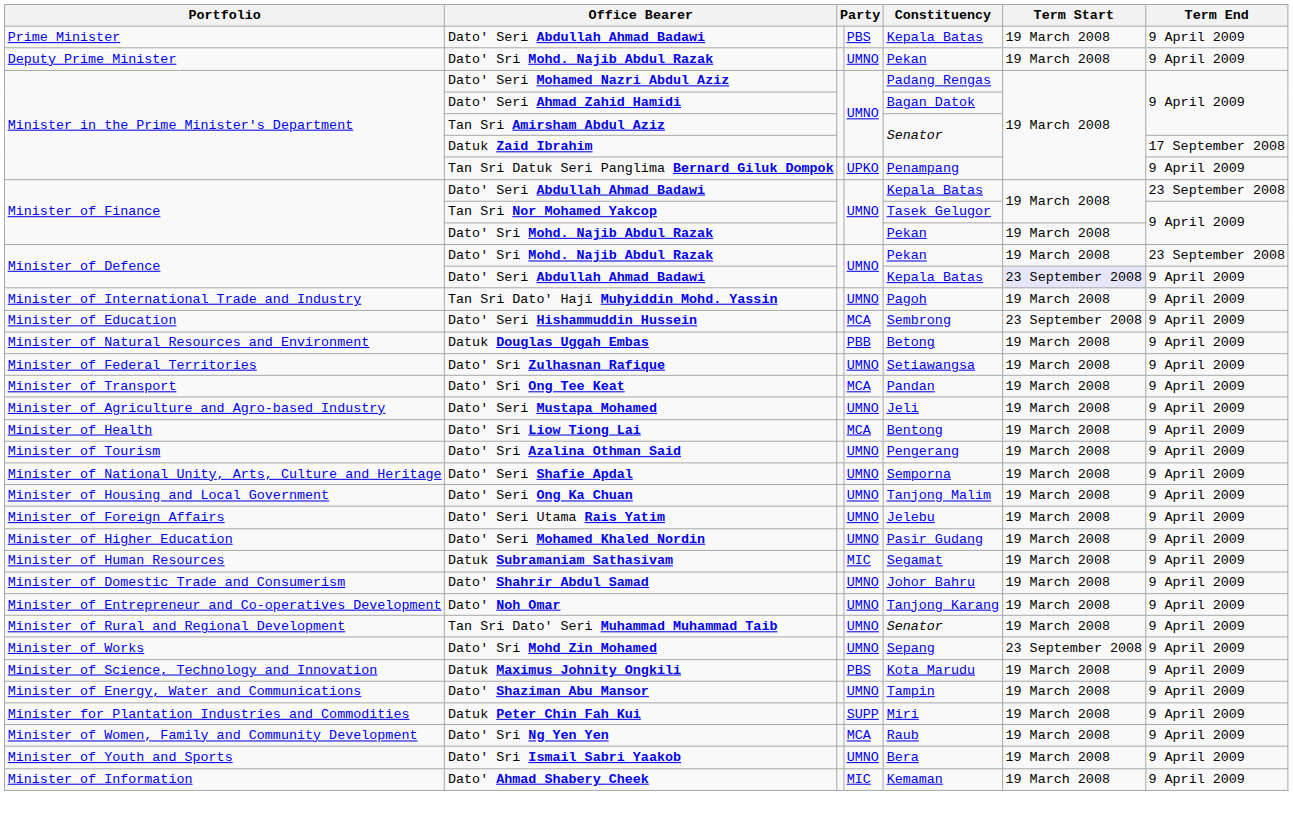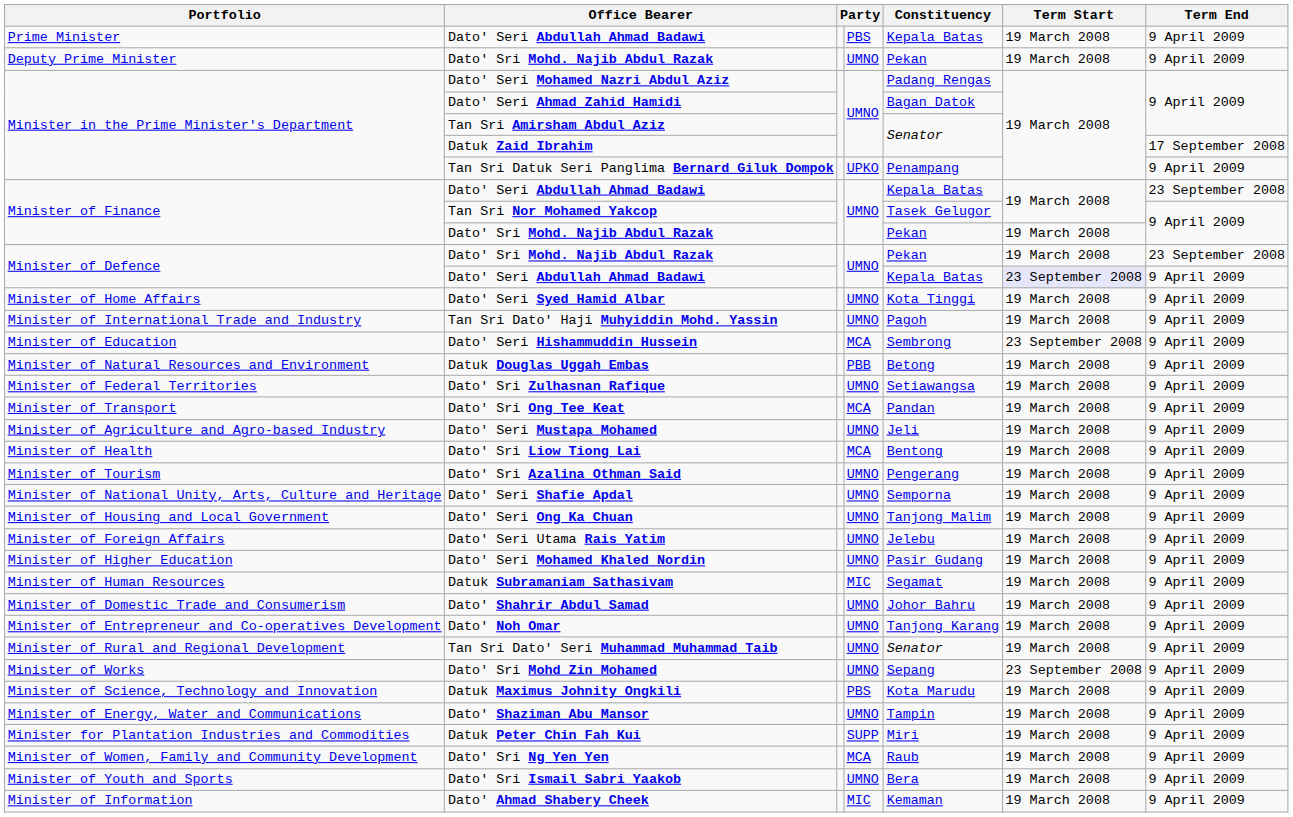 <table class="sortable wikitable">
 <tr>
 <th>Portfolio</th>
 <th>Office Bearer</th>
 <th colspan=2>Party</th>
 <th>Constituency</th>
 <th>Term Start</th>
 <th>Term End</th>
 </tr>
 <tr>
 <td><a href='#'>Prime Minister</a></td>
 <td>Dato' Seri <strong><a href='#'>Abdullah Ahmad Badawi</a></strong> </td>
 <td bgcolor=></td>
 <td><a href='#'>PBS</a></td>
 <td><a href='#'>Kepala Batas</a></td>
 <td>19 March 2008</td>
 <td>9 April 2009</td>
 </tr>
 <tr>
 <td><a href='#'>Deputy Prime Minister</a></td>
 <td>Dato' Sri <strong><a href='#'>Mohd. Najib Abdul Razak</a></strong> </td>
 <td bgcolor=></td>
 <td><a href='#'>UMNO</a></td>
 <td><a href='#'>Pekan</a></td>
 <td>19 March 2008</td>
 <td>9 April 2009</td>
 </tr>
 <tr>
 <td rowspan=5><a href='#'>Minister in the Prime Minister's Department</a></td>
 <td>Dato' Seri <strong><a href='#'>Mohamed Nazri Abdul Aziz</a></strong> </td>
 <td rowspan=4 bgcolor=></td>
 <td rowspan=4><a href='#'>UMNO</a></td>
 <td><a href='#'>Padang Rengas</a></td>
 <td rowspan=5>19 March 2008</td>
 <td rowspan=3>9 April 2009</td>
 </tr>
 <tr>
 <td>Dato' Seri <strong><a href='#'>Ahmad Zahid Hamidi</a></strong> </td>
 <td><a href='#'>Bagan Datok</a></td>
 </tr>
 <tr>
 <td>Tan Sri <strong><a href='#'>Amirsham Abdul Aziz</a></strong></td>
 <td rowspan=2><em>Senator</em></td>
 </tr>
 <tr>
 <td>Datuk <strong><a href='#'>Zaid Ibrahim</a></strong></td>
 <td>17 September 2008</td>
 </tr>
 <tr>
 <td>Tan Sri Datuk Seri Panglima <strong><a href='#'>Bernard Giluk Dompok</a></strong> </td>
 <td bgcolor=></td>
 <td><a href='#'>UPKO</a></td>
 <td><a href='#'>Penampang</a></td>
 <td>9 April 2009</td>
 </tr>
 <tr>
 <td rowspan=3><a href='#'>Minister of Finance</a></td>
 <td>Dato' Seri <strong><a href='#'>Abdullah Ahmad Badawi</a></strong> </td>
 <td rowspan=3 bgcolor=></td>
 <td rowspan=3><a href='#'>UMNO</a></td>
 <td><a href='#'>Kepala Batas</a></td>
 <td rowspan=2>19 March 2008</td>
 <td>23 September 2008</td>
 </tr>
 <tr>
 <td>Tan Sri <strong><a href='#'>Nor Mohamed Yakcop</a></strong> </td>
 <td><a href='#'>Tasek Gelugor</a></td>
 <td rowspan=2>9 April 2009</td>
 </tr>
 <tr>
 <td>Dato' Sri <strong><a href='#'>Mohd. Najib Abdul Razak</a></strong> </td>
 <td><a href='#'>Pekan</a></td>
 <td>19 March 2008</td>
 </tr>
 <tr>
 <td rowspan=2><a href='#'>Minister of Defence</a></td>
 <td>Dato' Sri <strong><a href='#'>Mohd. Najib Abdul Razak</a></strong> </td>
 <td rowspan=2 bgcolor=></td>
 <td rowspan=2><a href='#'>UMNO</a></td>
 <td><a href='#'>Pekan</a></td>
 <td>19 March 2008</td>
 <td>23 September 2008</td>
 </tr>
 <tr>
 <td>Dato' Seri <strong><a href='#'>Abdullah Ahmad Badawi</a></strong> </td>
 <td><a href='#'>Kepala Batas</a></td>
 <td style="background: lavender;">23 September 2008</td>
+<td>9 April 2009</td>
+</tr>
+<tr>
+<td><a href='#'>Minister of Home Affairs</a></td>
+<td>Dato' Seri <strong><a href='#'>Syed Hamid Albar</a></strong> </td>
+<td bgcolor=></td>
+<td><a href='#'>UMNO</a></td>
+<td><a href='#'>Kota Tinggi</a></td>
+<td>19 March 2008</td>
 <td>9 April 2009</td>
 </tr>
 <tr>
 <td><a href='#'>Minister of International Trade and Industry</a></td>
 <td>Tan Sri Dato' Haji <strong><a href='#'>Muhyiddin Mohd. Yassin</a></strong> </td>
 <td bgcolor=></td>
 <td><a href='#'>UMNO</a></td>
 <td><a href='#'>Pagoh</a></td>
 <td>19 March 2008</td>
 <td>9 April 2009</td>
 </tr>
 <tr>
 <td><a href='#'>Minister of Education</a></td>
 <td>Dato' Seri <strong><a href='#'>Hishammuddin Hussein</a></strong> </td>
 <td bgcolor=></td>
 <td><a href='#'>MCA</a></td>
 <td><a href='#'>Sembrong</a></td>
 <td>23 September 2008</td>
 <td>9 April 2009</td>
 </tr>
 <tr>
 <td><a href='#'>Minister of Natural Resources and Environment</a></td>
 <td>Datuk <strong><a href='#'>Douglas Uggah Embas</a></strong> </td>
 <td bgcolor=></td>
 <td><a href='#'>PBB</a></td>
 <td><a href='#'>Betong</a></td>
 <td>19 March 2008</td>
 <td>9 April 2009</td>
 </tr>
 <tr>
 <td><a href='#'>Minister of Federal Territories</a></td>
 <td>Dato' Sri <strong><a href='#'>Zulhasnan Rafique</a></strong> </td>
 <td bgcolor=></td>
 <td><a href='#'>UMNO</a></td>
 <td><a href='#'>Setiawangsa</a></td>
 <td>19 March 2008</td>
 <td>9 April 2009</td>
 </tr>
 <tr>
 <td><a href='#'>Minister of Transport</a></td>
 <td>Dato' Sri <strong><a href='#'>Ong Tee Keat</a></strong> </td>
 <td bgcolor=></td>
 <td><a href='#'>MCA</a></td>
 <td><a href='#'>Pandan</a></td>
 <td>19 March 2008</td>
 <td>9 April 2009</td>
 </tr>
 <tr>
 <td><a href='#'>Minister of Agriculture and Agro-based Industry</a></td>
 <td>Dato' Seri <strong><a href='#'>Mustapa Mohamed</a></strong> </td>
 <td bgcolor=></td>
 <td><a href='#'>UMNO</a></td>
 <td><a href='#'>Jeli</a></td>
 <td>19 March 2008</td>
 <td>9 April 2009</td>
 </tr>
 <tr>
 <td><a href='#'>Minister of Health</a></td>
 <td>Dato' Sri <strong><a href='#'>Liow Tiong Lai</a></strong> </td>
 <td bgcolor=></td>
 <td><a href='#'>MCA</a></td>
 <td><a href='#'>Bentong</a></td>
 <td>19 March 2008</td>
 <td>9 April 2009</td>
 </tr>
 <tr>
 <td><a href='#'>Minister of Tourism</a></td>
 <td>Dato' Sri <strong><a href='#'>Azalina Othman Said</a></strong> </td>
 <td bgcolor=></td>
 <td><a href='#'>UMNO</a></td>
 <td><a href='#'>Pengerang</a></td>
 <td>19 March 2008</td>
 <td>9 April 2009</td>
 </tr>
 <tr>
 <td><a href='#'>Minister of National Unity, Arts, Culture and Heritage</a></td>
 <td>Dato' Seri <strong><a href='#'>Shafie Apdal</a></strong> </td>
 <td bgcolor=></td>
 <td><a href='#'>UMNO</a></td>
 <td><a href='#'>Semporna</a></td>
 <td>19 March 2008</td>
 <td>9 April 2009</td>
 </tr>
 <tr>
 <td><a href='#'>Minister of Housing and Local Government</a></td>
 <td>Dato' Seri <strong><a href='#'>Ong Ka Chuan</a></strong> </td>
 <td bgcolor=></td>
 <td><a href='#'>UMNO</a></td>
 <td><a href='#'>Tanjong Malim</a></td>
 <td>19 March 2008</td>
 <td>9 April 2009</td>
 </tr>
 <tr>
 <td><a href='#'>Minister of Foreign Affairs</a></td>
 <td>Dato' Seri Utama <strong><a href='#'>Rais Yatim</a></strong> </td>
 <td bgcolor=></td>
 <td><a href='#'>UMNO</a></td>
 <td><a href='#'>Jelebu</a></td>
 <td>19 March 2008</td>
 <td>9 April 2009</td>
 </tr>
 <tr>
 <td><a href='#'>Minister of Higher Education</a></td>
 <td>Dato' Seri <strong><a href='#'>Mohamed Khaled Nordin</a></strong> </td>
 <td bgcolor=></td>
 <td><a href='#'>UMNO</a></td>
 <td><a href='#'>Pasir Gudang</a></td>
 <td>19 March 2008</td>
 <td>9 April 2009</td>
 </tr>
 <tr>
 <td><a href='#'>Minister of Human Resources</a></td>
 <td>Datuk <strong><a href='#'>Subramaniam Sathasivam</a></strong> </td>
 <td bgcolor=></td>
 <td><a href='#'>MIC</a></td>
 <td><a href='#'>Segamat</a></td>
 <td>19 March 2008</td>
 <td>9 April 2009</td>
 </tr>
 <tr>
 <td><a href='#'>Minister of Domestic Trade and Consumerism</a></td>
 <td>Dato' <strong><a href='#'>Shahrir Abdul Samad</a></strong> </td>
 <td bgcolor=></td>
 <td><a href='#'>UMNO</a></td>
 <td><a href='#'>Johor Bahru</a></td>
 <td>19 March 2008</td>
 <td>9 April 2009</td>
 </tr>
 <tr>
 <td><a href='#'>Minister of Entrepreneur and Co-operatives Development</a></td>
 <td>Dato' <strong><a href='#'>Noh Omar</a></strong> </td>
 <td bgcolor=></td>
 <td><a href='#'>UMNO</a></td>
 <td><a href='#'>Tanjong Karang</a></td>
 <td>19 March 2008</td>
 <td>9 April 2009</td>
 </tr>
 <tr>
 <td><a href='#'>Minister of Rural and Regional Development</a></td>
 <td>Tan Sri Dato' Seri <strong><a href='#'>Muhammad Muhammad Taib</a></strong> </td>
 <td bgcolor=></td>
 <td><a href='#'>UMNO</a></td>
 <td><em>Senator</em></td>
 <td>19 March 2008</td>
 <td>9 April 2009</td>
 </tr>
 <tr>
 <td><a href='#'>Minister of Works</a></td>
 <td>Dato' Sri <strong><a href='#'>Mohd Zin Mohamed</a></strong> </td>
 <td bgcolor=></td>
 <td><a href='#'>UMNO</a></td>
 <td><a href='#'>Sepang</a></td>
 <td>23 September 2008</td>
 <td>9 April 2009</td>
 </tr>
 <tr>
 <td><a href='#'>Minister of Science, Technology and Innovation</a></td>
 <td>Datuk <strong><a href='#'>Maximus Johnity Ongkili</a></strong> </td>
 <td bgcolor=></td>
 <td><a href='#'>PBS</a></td>
 <td><a href='#'>Kota Marudu</a></td>
 <td>19 March 2008</td>
 <td>9 April 2009</td>
 </tr>
 <tr>
 <td><a href='#'>Minister of Energy, Water and Communications</a></td>
 <td>Dato' <strong><a href='#'>Shaziman Abu Mansor</a></strong> </td>
 <td bgcolor=></td>
 <td><a href='#'>UMNO</a></td>
 <td><a href='#'>Tampin</a></td>
 <td>19 March 2008</td>
 <td>9 April 2009</td>
 </tr>
 <tr>
 <td><a href='#'>Minister for Plantation Industries and Commodities</a></td>
 <td>Datuk <strong><a href='#'>Peter Chin Fah Kui</a></strong> </td>
 <td bgcolor=></td>
 <td><a href='#'>SUPP</a></td>
 <td><a href='#'>Miri</a></td>
 <td>19 March 2008</td>
 <td>9 April 2009</td>
 </tr>
 <tr>
 <td><a href='#'>Minister of Women, Family and Community Development</a></td>
 <td>Dato' Sri <strong><a href='#'>Ng Yen Yen</a></strong> </td>
 <td bgcolor=></td>
 <td><a href='#'>MCA</a></td>
 <td><a href='#'>Raub</a></td>
 <td>19 March 2008</td>
 <td>9 April 2009</td>
 </tr>
 <tr>
 <td><a href='#'>Minister of Youth and Sports</a></td>
 <td>Dato' Sri <strong><a href='#'>Ismail Sabri Yaakob</a></strong> </td>
 <td bgcolor=></td>
 <td><a href='#'>UMNO</a></td>
 <td><a href='#'>Bera</a></td>
 <td>19 March 2008</td>
 <td>9 April 2009</td>
 </tr>
 <tr>
 <td><a href='#'>Minister of Information</a></td>
 <td>Dato' <strong><a href='#'>Ahmad Shabery Cheek</a></strong> </td>
 <td bgcolor=></td>
 <td><a href='#'>MIC</a></td>
 <td><a href='#'>Kemaman</a></td>
 <td>19 March 2008</td>
 <td>9 April 2009</td>
 </tr>
 </table>
